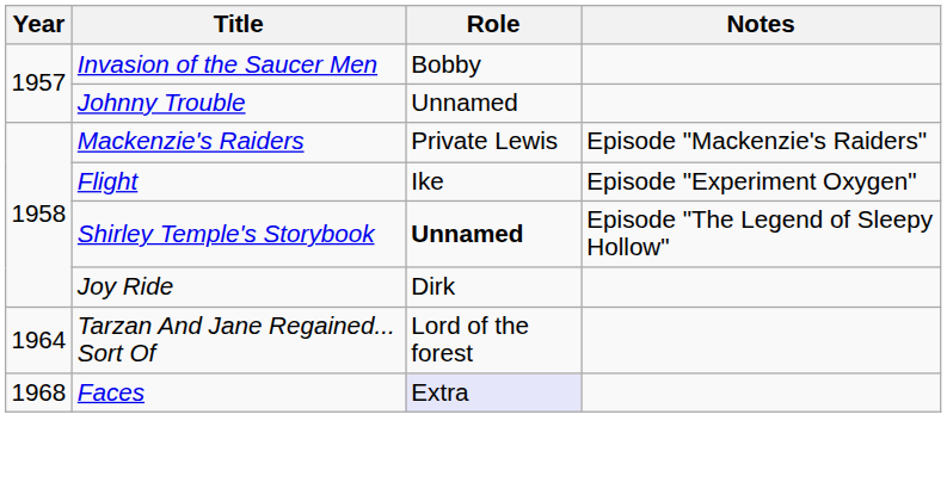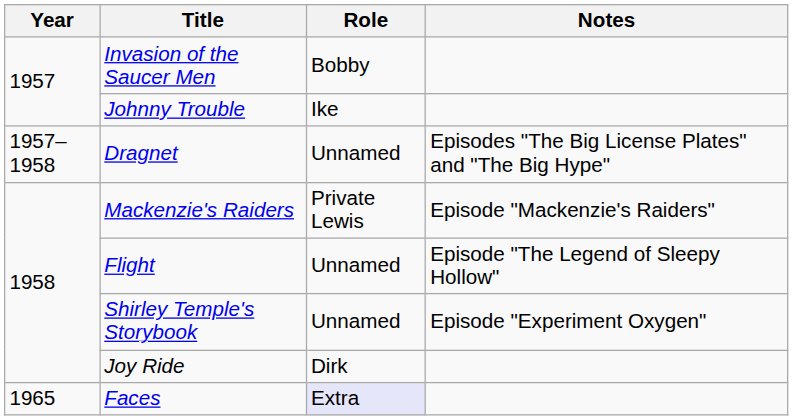 <table class="wikitable">
 <tr>
 <th>Year</th>
 <th>Title</th>
 <th>Role</th>
 <th>Notes</th>
 </tr>
 <tr>
 <td rowspan=2>1957</td>
 <td><em><a href='#'>Invasion of the Saucer Men</a></em></td>
 <td>Bobby</td>
 <td></td>
 </tr>
 <tr>
 <td><em><a href='#'>Johnny Trouble</a></em></td>
+<td>Ike</td>
+<td></td>
+</tr>
+<tr>
+<td>1957–1958</td>
+<td><em><a href='#'>Dragnet</a></em></td>
 <td>Unnamed</td>
-<td></td>
+<td>Episodes "The Big License Plates" and "The Big Hype"</td>
 </tr>
 <tr>
 <td rowspan=4>1958</td>
 <td><em><a href='#'>Mackenzie's Raiders</a></em></td>
 <td>Private Lewis</td>
 <td>Episode "Mackenzie's Raiders"</td>
 </tr>
 <tr>
 <td><em><a href='#'>Flight</a></em></td>
-<td>Ike</td>
-<td>Episode "Experiment Oxygen"</td>
+<td>Unnamed</td>
+<td>Episode "The Legend of Sleepy Hollow"</td>
 </tr>
 <tr>
 <td><em><a href='#'>Shirley Temple's Storybook</a></em></td>
-<td><strong>Unnamed</strong></td>
-<td>Episode "The Legend of Sleepy Hollow"</td>
+<td>Unnamed</td>
+<td>Episode "Experiment Oxygen"</td>
 </tr>
 <tr>
 <td><em>Joy Ride</em></td>
 <td>Dirk</td>
 <td></td>
 </tr>
 <tr>
-<td>1964</td>
-<td><em>Tarzan And Jane Regained... Sort Of</em></td>
-<td>Lord of the forest</td>
-<td></td>
-</tr>
-<tr>
-<td>1968</td>
+<td>1965</td>
 <td><em><a href='#'>Faces</a></em></td>
 <td style="background: lavender;">Extra</td>
 <td></td>
 </tr>
 </table>
